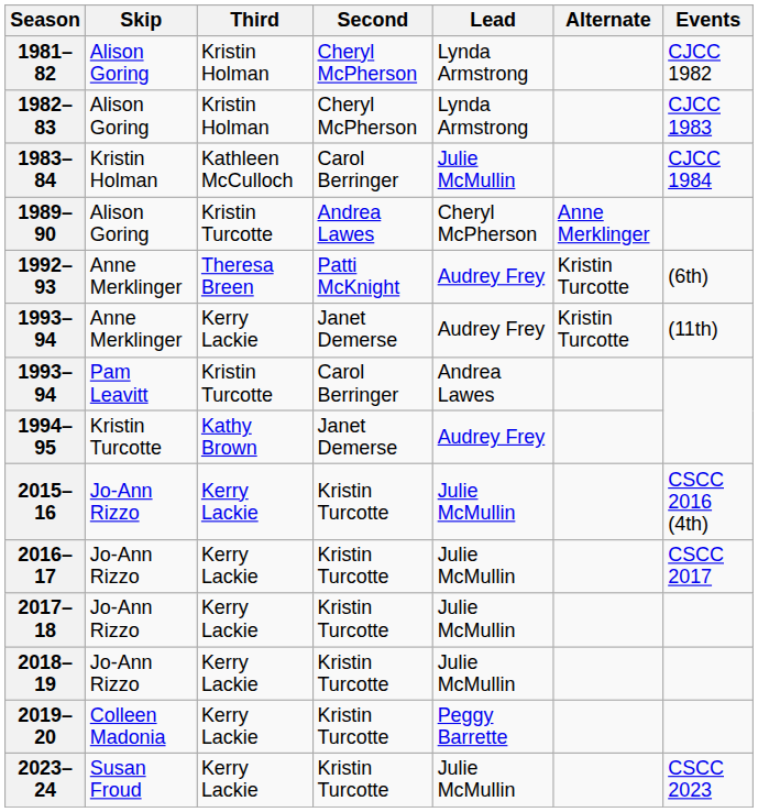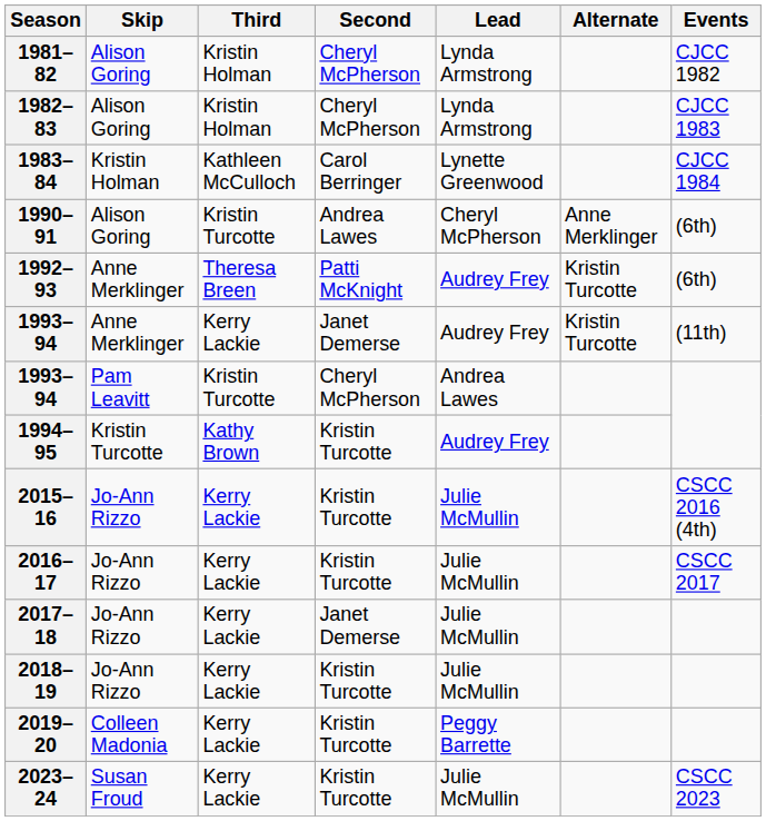 <table class="wikitable">
 <tr>
 <th scope="col">Season</th>
 <th scope="col">Skip</th>
 <th scope="col">Third</th>
 <th scope="col">Second</th>
 <th scope="col">Lead</th>
 <th scope="col">Alternate</th>
 <th scope="col">Events</th>
 </tr>
 <tr>
 <th scope="row">1981–82</th>
 <td><a href='#'>Alison Goring</a></td>
 <td>Kristin Holman</td>
 <td><a href='#'>Cheryl McPherson</a></td>
 <td>Lynda Armstrong</td>
 <td></td>
 <td><a href='#'>CJCC</a> 1982</td>
 </tr>
 <tr>
 <th scope="row">1982–83</th>
 <td>Alison Goring</td>
 <td>Kristin Holman</td>
 <td>Cheryl McPherson</td>
 <td>Lynda Armstrong</td>
 <td></td>
 <td><a href='#'>CJCC 1983</a> </td>
 </tr>
 <tr>
 <th scope="row">1983–84</th>
 <td>Kristin Holman</td>
 <td>Kathleen McCulloch</td>
 <td>Carol Berringer</td>
-<td><a href='#'>Julie McMullin</a></td>
+<td>Lynette Greenwood</td>
 <td></td>
 <td><a href='#'>CJCC 1984</a> </td>
 </tr>
 <tr>
-<th scope="row">1989–90</th>
+<th scope="row">1990–91</th>
 <td>Alison Goring</td>
 <td>Kristin Turcotte</td>
-<td><a href='#'>Andrea Lawes</a></td>
+<td>Andrea Lawes</td>
 <td>Cheryl McPherson</td>
-<td><a href='#'>Anne Merklinger</a></td>
-<td> <br> </td>
+<td>Anne Merklinger</td>
+<td> (6th)</td>
 </tr>
 <tr>
 <th scope="row">1992–93</th>
 <td>Anne Merklinger</td>
 <td><a href='#'>Theresa Breen</a></td>
 <td><a href='#'>Patti McKnight</a></td>
 <td><a href='#'>Audrey Frey</a></td>
 <td>Kristin Turcotte</td>
 <td> (6th)</td>
 </tr>
 <tr>
 <th scope="row">1993–94</th>
 <td>Anne Merklinger</td>
 <td>Kerry Lackie</td>
 <td>Janet Demerse</td>
 <td>Audrey Frey</td>
 <td>Kristin Turcotte</td>
 <td> (11th)</td>
 </tr>
 <tr>
 <th scope="row">1993–94</th>
 <td><a href='#'>Pam Leavitt</a></td>
 <td>Kristin Turcotte</td>
-<td>Carol Berringer</td>
+<td>Cheryl McPherson</td>
 <td>Andrea Lawes</td>
 <td></td>
 </tr>
 <tr>
 <th scope="row">1994–95</th>
 <td>Kristin Turcotte</td>
 <td><a href='#'>Kathy Brown</a></td>
-<td>Janet Demerse</td>
+<td>Kristin Turcotte</td>
 <td><a href='#'>Audrey Frey</a></td>
 <td></td>
 </tr>
 <tr>
 <th scope="row">2015–16</th>
 <td><a href='#'>Jo-Ann Rizzo</a></td>
 <td><a href='#'>Kerry Lackie</a></td>
 <td>Kristin Turcotte</td>
 <td><a href='#'>Julie McMullin</a></td>
 <td></td>
 <td><a href='#'>CSCC 2016</a> (4th)</td>
 </tr>
 <tr>
 <th scope="row">2016–17</th>
 <td>Jo-Ann Rizzo</td>
 <td>Kerry Lackie</td>
 <td>Kristin Turcotte</td>
 <td>Julie McMullin</td>
 <td></td>
 <td><a href='#'>CSCC 2017</a> </td>
 </tr>
 <tr>
 <th scope="row">2017–18</th>
 <td>Jo-Ann Rizzo</td>
 <td>Kerry Lackie</td>
-<td>Kristin Turcotte</td>
+<td>Janet Demerse</td>
 <td>Julie McMullin</td>
 <td></td>
 <td></td>
 </tr>
 <tr>
 <th scope="row">2018–19</th>
 <td>Jo-Ann Rizzo</td>
 <td>Kerry Lackie</td>
 <td>Kristin Turcotte</td>
 <td>Julie McMullin</td>
 <td></td>
 <td></td>
 </tr>
 <tr>
 <th scope="row">2019–20</th>
 <td><a href='#'>Colleen Madonia</a></td>
 <td>Kerry Lackie</td>
 <td>Kristin Turcotte</td>
 <td><a href='#'>Peggy Barrette</a></td>
 <td></td>
 <td></td>
 </tr>
 <tr>
 <th scope="row">2023–24</th>
 <td><a href='#'>Susan Froud</a></td>
 <td>Kerry Lackie</td>
 <td>Kristin Turcotte</td>
 <td>Julie McMullin</td>
 <td></td>
 <td><a href='#'>CSCC 2023</a> </td>
 </tr>
 </table>
